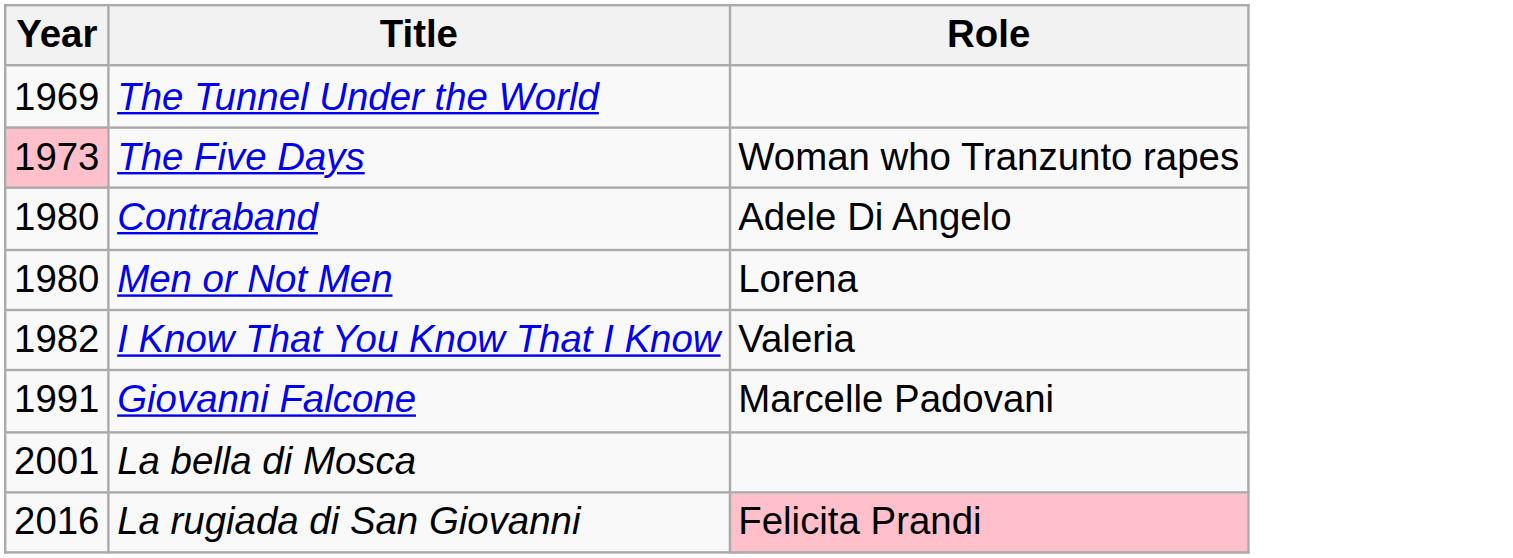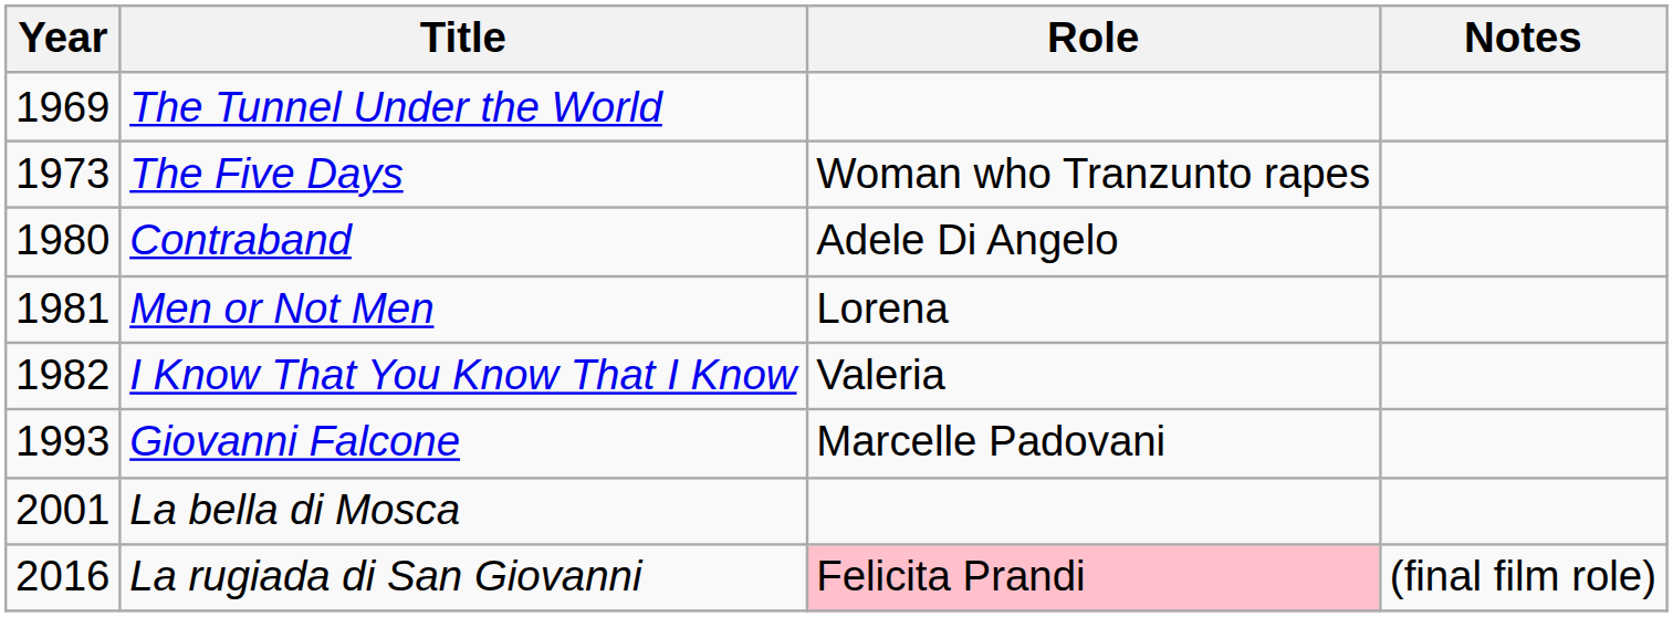 <table class="wikitable">
 <tr>
 <th>Year</th>
 <th>Title</th>
 <th>Role</th>
+<th>Notes</th>
 </tr>
 <tr>
 <td>1969</td>
 <td><em><a href='#'>The Tunnel Under the World</a></em></td>
 <td></td>
+<td></td>
 </tr>
 <tr>
-<td style="background: pink;">1973</td>
+<td>1973</td>
 <td><em><a href='#'>The Five Days</a></em></td>
 <td>Woman who Tranzunto rapes</td>
+<td></td>
 </tr>
 <tr>
 <td>1980</td>
 <td><em><a href='#'>Contraband</a></em></td>
 <td>Adele Di Angelo</td>
+<td></td>
 </tr>
 <tr>
-<td>1980</td>
+<td>1981</td>
 <td><em><a href='#'>Men or Not Men</a></em></td>
 <td>Lorena</td>
+<td></td>
 </tr>
 <tr>
 <td>1982</td>
 <td><em><a href='#'>I Know That You Know That I Know</a></em></td>
 <td>Valeria</td>
+<td></td>
 </tr>
 <tr>
-<td>1991</td>
+<td>1993</td>
 <td><em><a href='#'>Giovanni Falcone</a></em></td>
 <td>Marcelle Padovani</td>
+<td></td>
 </tr>
 <tr>
 <td>2001</td>
 <td><em>La bella di Mosca</em></td>
+<td></td>
 <td></td>
 </tr>
 <tr>
 <td>2016</td>
 <td><em>La rugiada di San Giovanni</em></td>
 <td style="background: pink;">Felicita Prandi</td>
+<td>(final film role)</td>
 </tr>
 </table>
